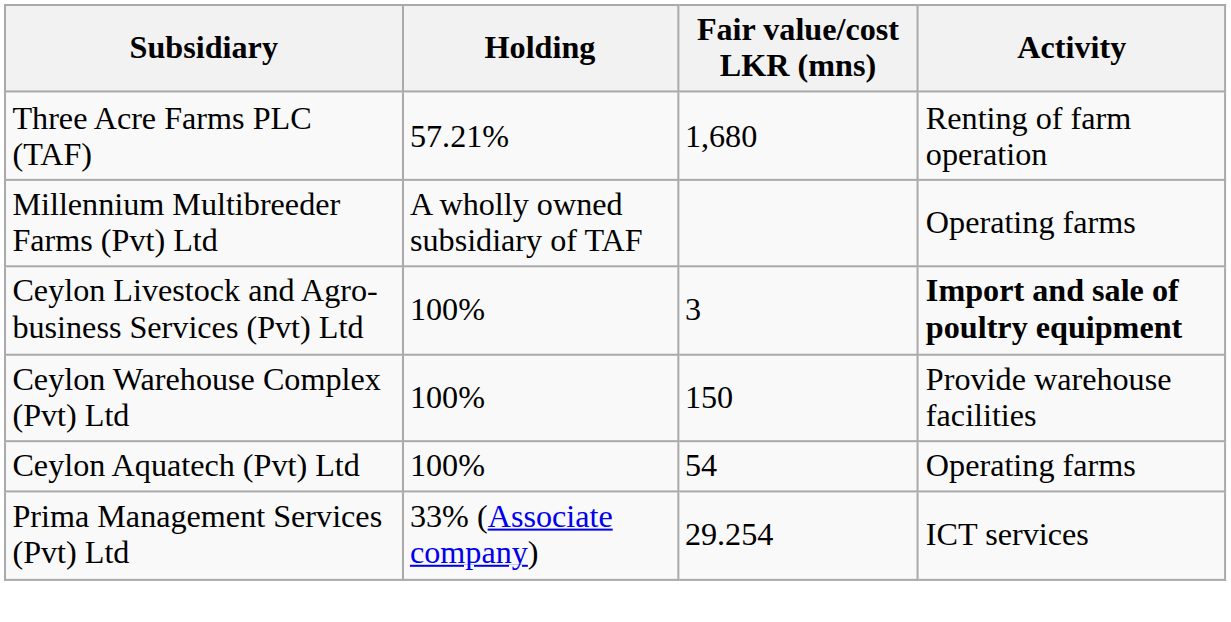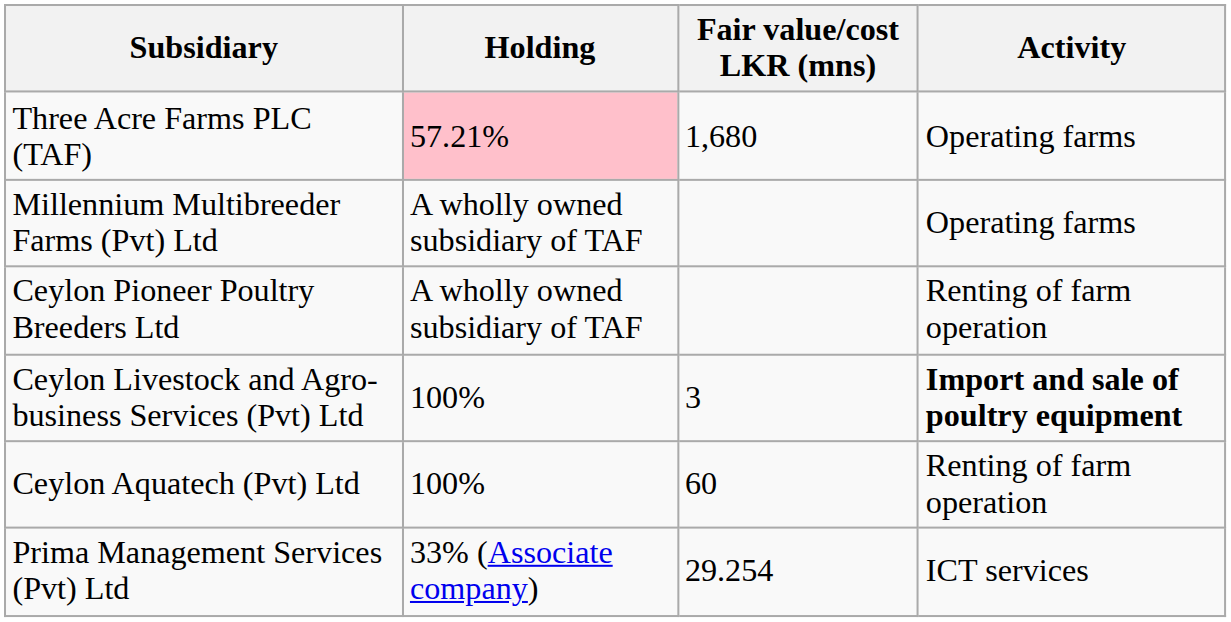 <table class="wikitable">
 <tr>
 <th>Subsidiary</th>
 <th>Holding</th>
 <th>Fair value/cost LKR (mns)</th>
 <th>Activity</th>
 </tr>
 <tr>
 <td>Three Acre Farms PLC (TAF)</td>
-<td>57.21%</td>
+<td style="background: pink;">57.21%</td>
 <td>1,680</td>
-<td>Renting of farm operation</td>
+<td>Operating farms</td>
 </tr>
 <tr>
 <td>Millennium Multibreeder Farms (Pvt) Ltd</td>
 <td>A wholly owned subsidiary of TAF</td>
 <td></td>
 <td>Operating farms</td>
 </tr>
 <tr>
+<td>Ceylon Pioneer Poultry Breeders Ltd</td>
+<td>A wholly owned subsidiary of TAF</td>
+<td></td>
+<td>Renting of farm operation</td>
+</tr>
+<tr>
 <td>Ceylon Livestock and Agro-business Services (Pvt) Ltd</td>
 <td>100%</td>
 <td>3</td>
 <td><strong>Import and sale of poultry equipment</strong></td>
 </tr>
 <tr>
-<td>Ceylon Warehouse Complex (Pvt) Ltd</td>
-<td>100%</td>
-<td>150</td>
-<td>Provide warehouse facilities</td>
-</tr>
-<tr>
 <td>Ceylon Aquatech (Pvt) Ltd</td>
 <td>100%</td>
-<td>54</td>
-<td>Operating farms</td>
+<td>60</td>
+<td>Renting of farm operation</td>
 </tr>
 <tr>
 <td>Prima Management Services (Pvt) Ltd</td>
 <td>33% (<a href='#'>Associate company</a>)</td>
 <td>29.254</td>
 <td>ICT services</td>
 </tr>
 </table>
